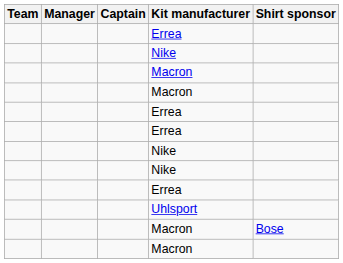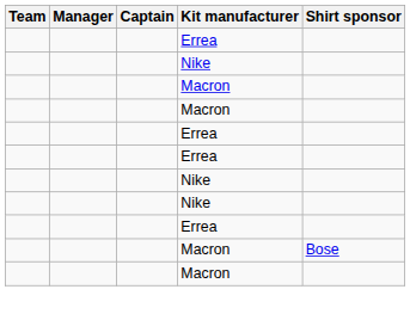 <table class="wikitable sortable">
 <tr>
 <th>Team</th>
 <th>Manager</th>
 <th>Captain</th>
 <th>Kit manufacturer</th>
 <th>Shirt sponsor</th>
 </tr>
 <tr>
 <td></td>
 <td> </td>
 <td> </td>
 <td><a href='#'>Errea</a></td>
 <td></td>
 </tr>
 <tr>
 <td></td>
 <td> </td>
 <td> </td>
 <td><a href='#'>Nike</a></td>
 <td></td>
 </tr>
 <tr>
 <td></td>
 <td> </td>
 <td> </td>
 <td><a href='#'>Macron</a></td>
 <td></td>
 </tr>
 <tr>
 <td></td>
 <td> </td>
 <td> </td>
 <td>Macron</td>
 <td></td>
 </tr>
 <tr>
 <td></td>
 <td> </td>
 <td> </td>
 <td>Errea</td>
 <td></td>
 </tr>
 <tr>
 <td></td>
 <td> </td>
 <td> </td>
 <td>Errea</td>
 <td></td>
 </tr>
 <tr>
 <td></td>
 <td> </td>
 <td> </td>
 <td>Nike</td>
 <td></td>
 </tr>
 <tr>
 <td></td>
 <td> </td>
 <td> </td>
 <td>Nike</td>
 <td></td>
 </tr>
 <tr>
 <td></td>
 <td> </td>
 <td> </td>
 <td>Errea</td>
 <td></td>
 </tr>
 <tr>
 <td></td>
 <td> </td>
 <td> </td>
-<td><a href='#'>Uhlsport</a></td>
-<td></td>
-</tr>
-<tr>
-<td></td>
-<td> </td>
-<td> </td>
 <td>Macron</td>
 <td><a href='#'>Bose</a></td>
 </tr>
 <tr>
 <td></td>
 <td> </td>
 <td> </td>
 <td>Macron</td>
 <td></td>
 </tr>
 </table>
